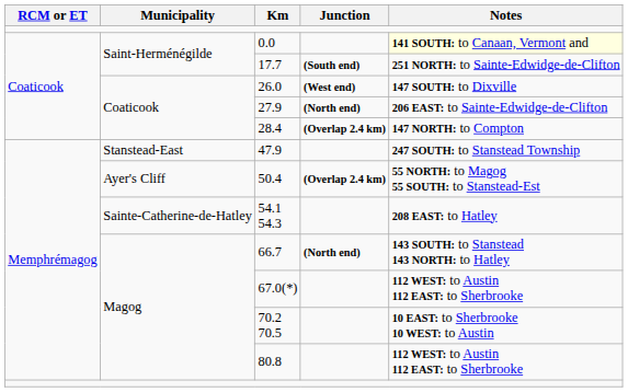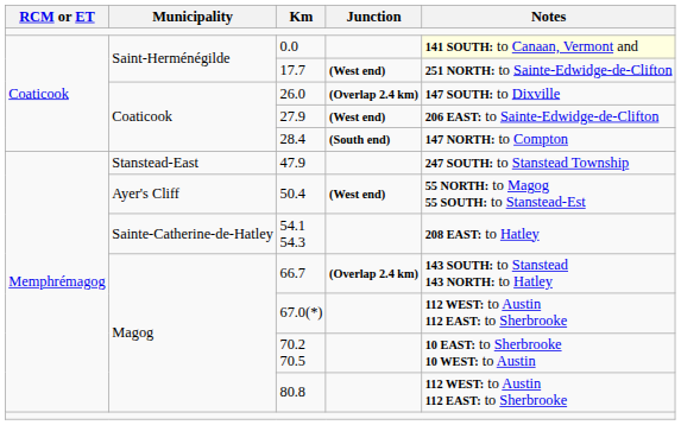 <table class=wikitable>
 <tr>
 <th><a href='#'>RCM</a> or <a href='#'>ET</a></th>
 <th>Municipality</th>
 <th>Km</th>
 <th>Junction</th>
 <th>Notes</th>
 </tr>
 <tr>
 <td colspan="5"></td>
 </tr>
 <tr>
 <td rowspan="5"><a href='#'>Coaticook</a></td>
 <td rowspan="2">Saint-Herménégilde</td>
 <td>0.0</td>
 <td></td>
 <td style="background: lightyellow;"><small><strong>141 SOUTH:</strong></small> to <a href='#'>Canaan, Vermont</a> and </td>
 </tr>
 <tr>
 <td>17.7</td>
-<td> <small><strong>(South end)</strong></small></td>
+<td> <small><strong>(West end)</strong></small></td>
 <td><small><strong>251 NORTH:</strong></small> to <a href='#'>Sainte-Edwidge-de-Clifton</a></td>
 </tr>
 <tr>
 <td rowspan="3">Coaticook</td>
 <td>26.0</td>
-<td> <small><strong>(West end)</strong></small></td>
+<td> <small><strong>(Overlap 2.4 km)</strong></small></td>
 <td><small><strong>147 SOUTH:</strong></small> to <a href='#'>Dixville</a></td>
 </tr>
 <tr>
 <td>27.9</td>
-<td> <small><strong>(North end)</strong></small></td>
+<td> <small><strong>(West end)</strong></small></td>
 <td><small><strong>206 EAST:</strong></small> to <a href='#'>Sainte-Edwidge-de-Clifton</a></td>
 </tr>
 <tr>
 <td>28.4</td>
-<td> <small><strong>(Overlap 2.4 km)</strong></small></td>
+<td> <small><strong>(South end)</strong></small></td>
 <td><small><strong>147 NORTH:</strong></small> to <a href='#'>Compton</a></td>
 </tr>
 <tr>
 <td rowspan="7"><a href='#'>Memphrémagog</a></td>
 <td>Stanstead-East</td>
 <td>47.9</td>
 <td></td>
 <td><small><strong>247 SOUTH:</strong></small> to <a href='#'>Stanstead Township</a></td>
 </tr>
 <tr>
 <td>Ayer's Cliff</td>
 <td>50.4</td>
-<td> <small><strong>(Overlap 2.4 km)</strong></small></td>
+<td> <small><strong>(West end)</strong></small></td>
 <td><small><strong>55 NORTH:</strong></small> to <a href='#'>Magog</a> <br> <small><strong>55 SOUTH:</strong></small> to <a href='#'>Stanstead-Est</a></td>
 </tr>
 <tr>
 <td>Sainte-Catherine-de-Hatley</td>
 <td>54.1 <br> 54.3</td>
 <td></td>
 <td><small><strong>208 EAST:</strong></small> to <a href='#'>Hatley</a></td>
 </tr>
 <tr>
 <td rowspan="4">Magog</td>
 <td>66.7</td>
-<td> <small><strong>(North end)</strong></small></td>
+<td> <small><strong>(Overlap 2.4 km)</strong></small></td>
 <td><small><strong>143 SOUTH:</strong></small> to <a href='#'>Stanstead</a> <br> <small><strong>143 NORTH:</strong></small> to <a href='#'>Hatley</a></td>
 </tr>
 <tr>
 <td>67.0(*)</td>
 <td></td>
 <td><small><strong>112 WEST:</strong></small> to <a href='#'>Austin</a> <br> <small><strong>112 EAST:</strong></small> to <a href='#'>Sherbrooke</a></td>
 </tr>
 <tr>
 <td>70.2 <br> 70.5</td>
 <td></td>
 <td><small><strong>10 EAST:</strong></small> to <a href='#'>Sherbrooke</a> <br> <small><strong>10 WEST:</strong></small> to <a href='#'>Austin</a></td>
 </tr>
 <tr>
 <td>80.8</td>
 <td></td>
 <td><small><strong>112 WEST:</strong></small> to <a href='#'>Austin</a> <br> <small><strong>112 EAST:</strong></small> to <a href='#'>Sherbrooke</a></td>
 </tr>
 <tr>
 <td colspan="5"></td>
 </tr>
 </table>
